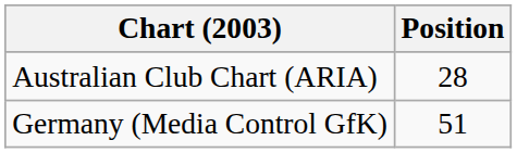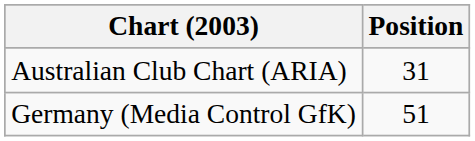 <table class="wikitable">
 <tr>
 <th>Chart (2003)</th>
 <th>Position</th>
 </tr>
 <tr>
 <td>Australian Club Chart (ARIA)</td>
-<td align="center">28</td>
+<td align="center">31</td>
 </tr>
 <tr>
 <td>Germany (Media Control GfK)</td>
 <td align="center">51</td>
 </tr>
 </table>
